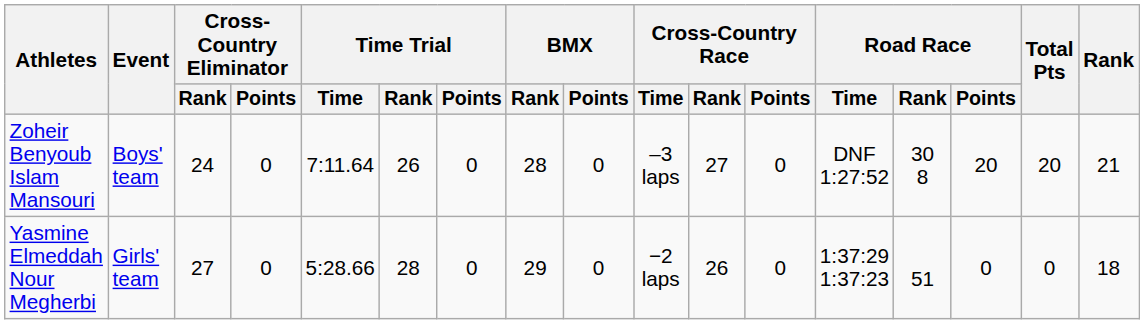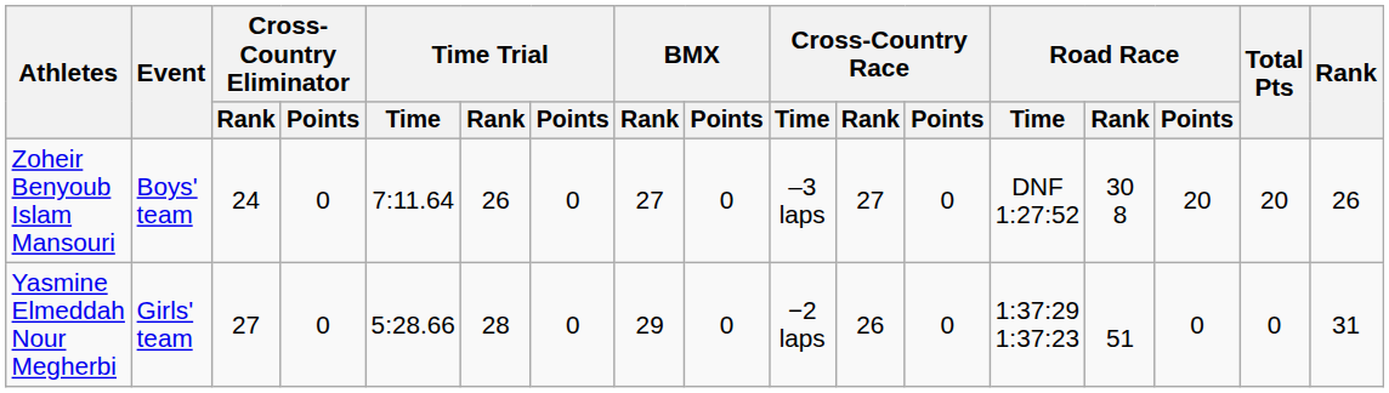 <table class="wikitable" style="font-size:90%;">
 <tr>
 <th rowspan=2>Athletes</th>
 <th rowspan=2>Event</th>
 <th colspan=2>Cross-Country<br>Eliminator</th>
 <th colspan=3>Time Trial</th>
 <th colspan=2>BMX</th>
 <th colspan=3>Cross-Country Race</th>
 <th colspan=3>Road Race</th>
 <th rowspan=2>Total Pts</th>
 <th rowspan=2>Rank</th>
 </tr>
 <tr style="font-size:95%">
 <th>Rank</th>
 <th>Points</th>
 <th>Time</th>
 <th>Rank</th>
 <th>Points</th>
 <th>Rank</th>
 <th>Points</th>
 <th>Time</th>
 <th>Rank</th>
 <th>Points</th>
 <th>Time</th>
 <th>Rank</th>
 <th>Points</th>
 </tr>
 <tr align=center>
 <td align=left><a href='#'>Zoheir Benyoub</a><br><a href='#'>Islam Mansouri</a></td>
 <td align=left><a href='#'>Boys' team</a></td>
 <td>24</td>
 <td>0</td>
 <td>7:11.64</td>
 <td>26</td>
 <td>0</td>
-<td>28</td>
+<td>27</td>
 <td>0</td>
 <td>–3 laps</td>
 <td>27</td>
 <td>0</td>
 <td>DNF<br>1:27:52</td>
 <td>30<br>8</td>
 <td>20</td>
 <td>20</td>
-<td>21</td>
+<td>26</td>
 </tr>
 <tr align=center>
 <td align=left><a href='#'>Yasmine Elmeddah</a><br><a href='#'>Nour Megherbi</a></td>
 <td align=left><a href='#'>Girls' team</a></td>
 <td>27</td>
 <td>0</td>
 <td>5:28.66</td>
 <td>28</td>
 <td>0</td>
 <td>29</td>
 <td>0</td>
 <td>−2 laps</td>
 <td>26</td>
 <td>0</td>
 <td>1:37:29<br>1:37:23</td>
 <td><br>51</td>
 <td>0</td>
 <td>0</td>
-<td>18</td>
+<td>31</td>
 </tr>
 </table>
